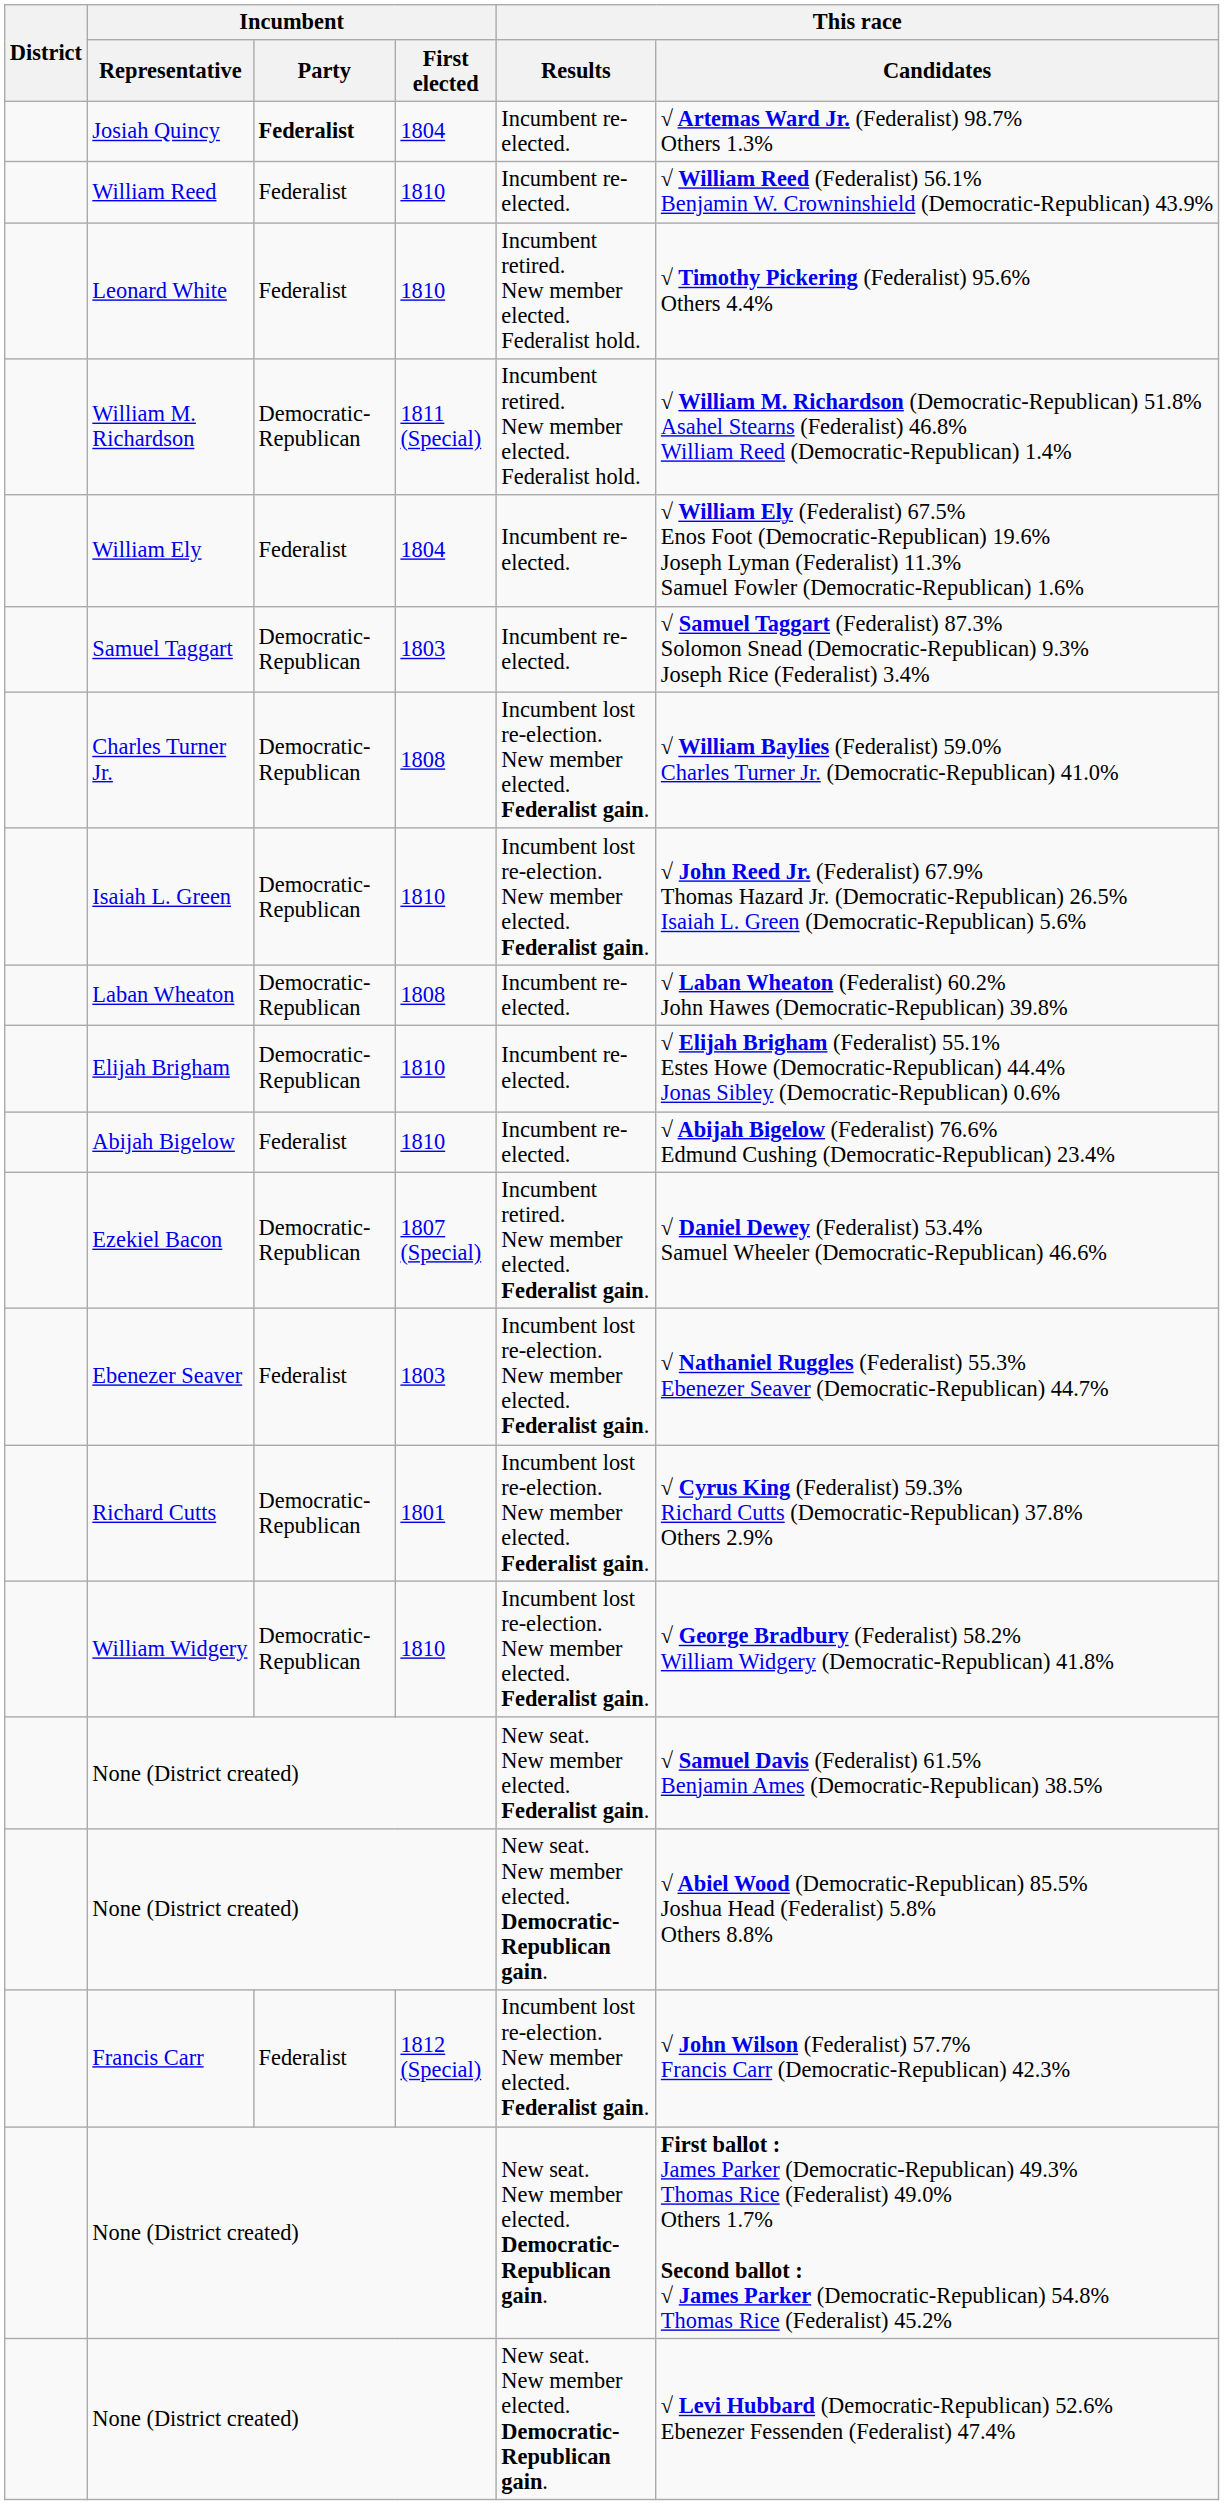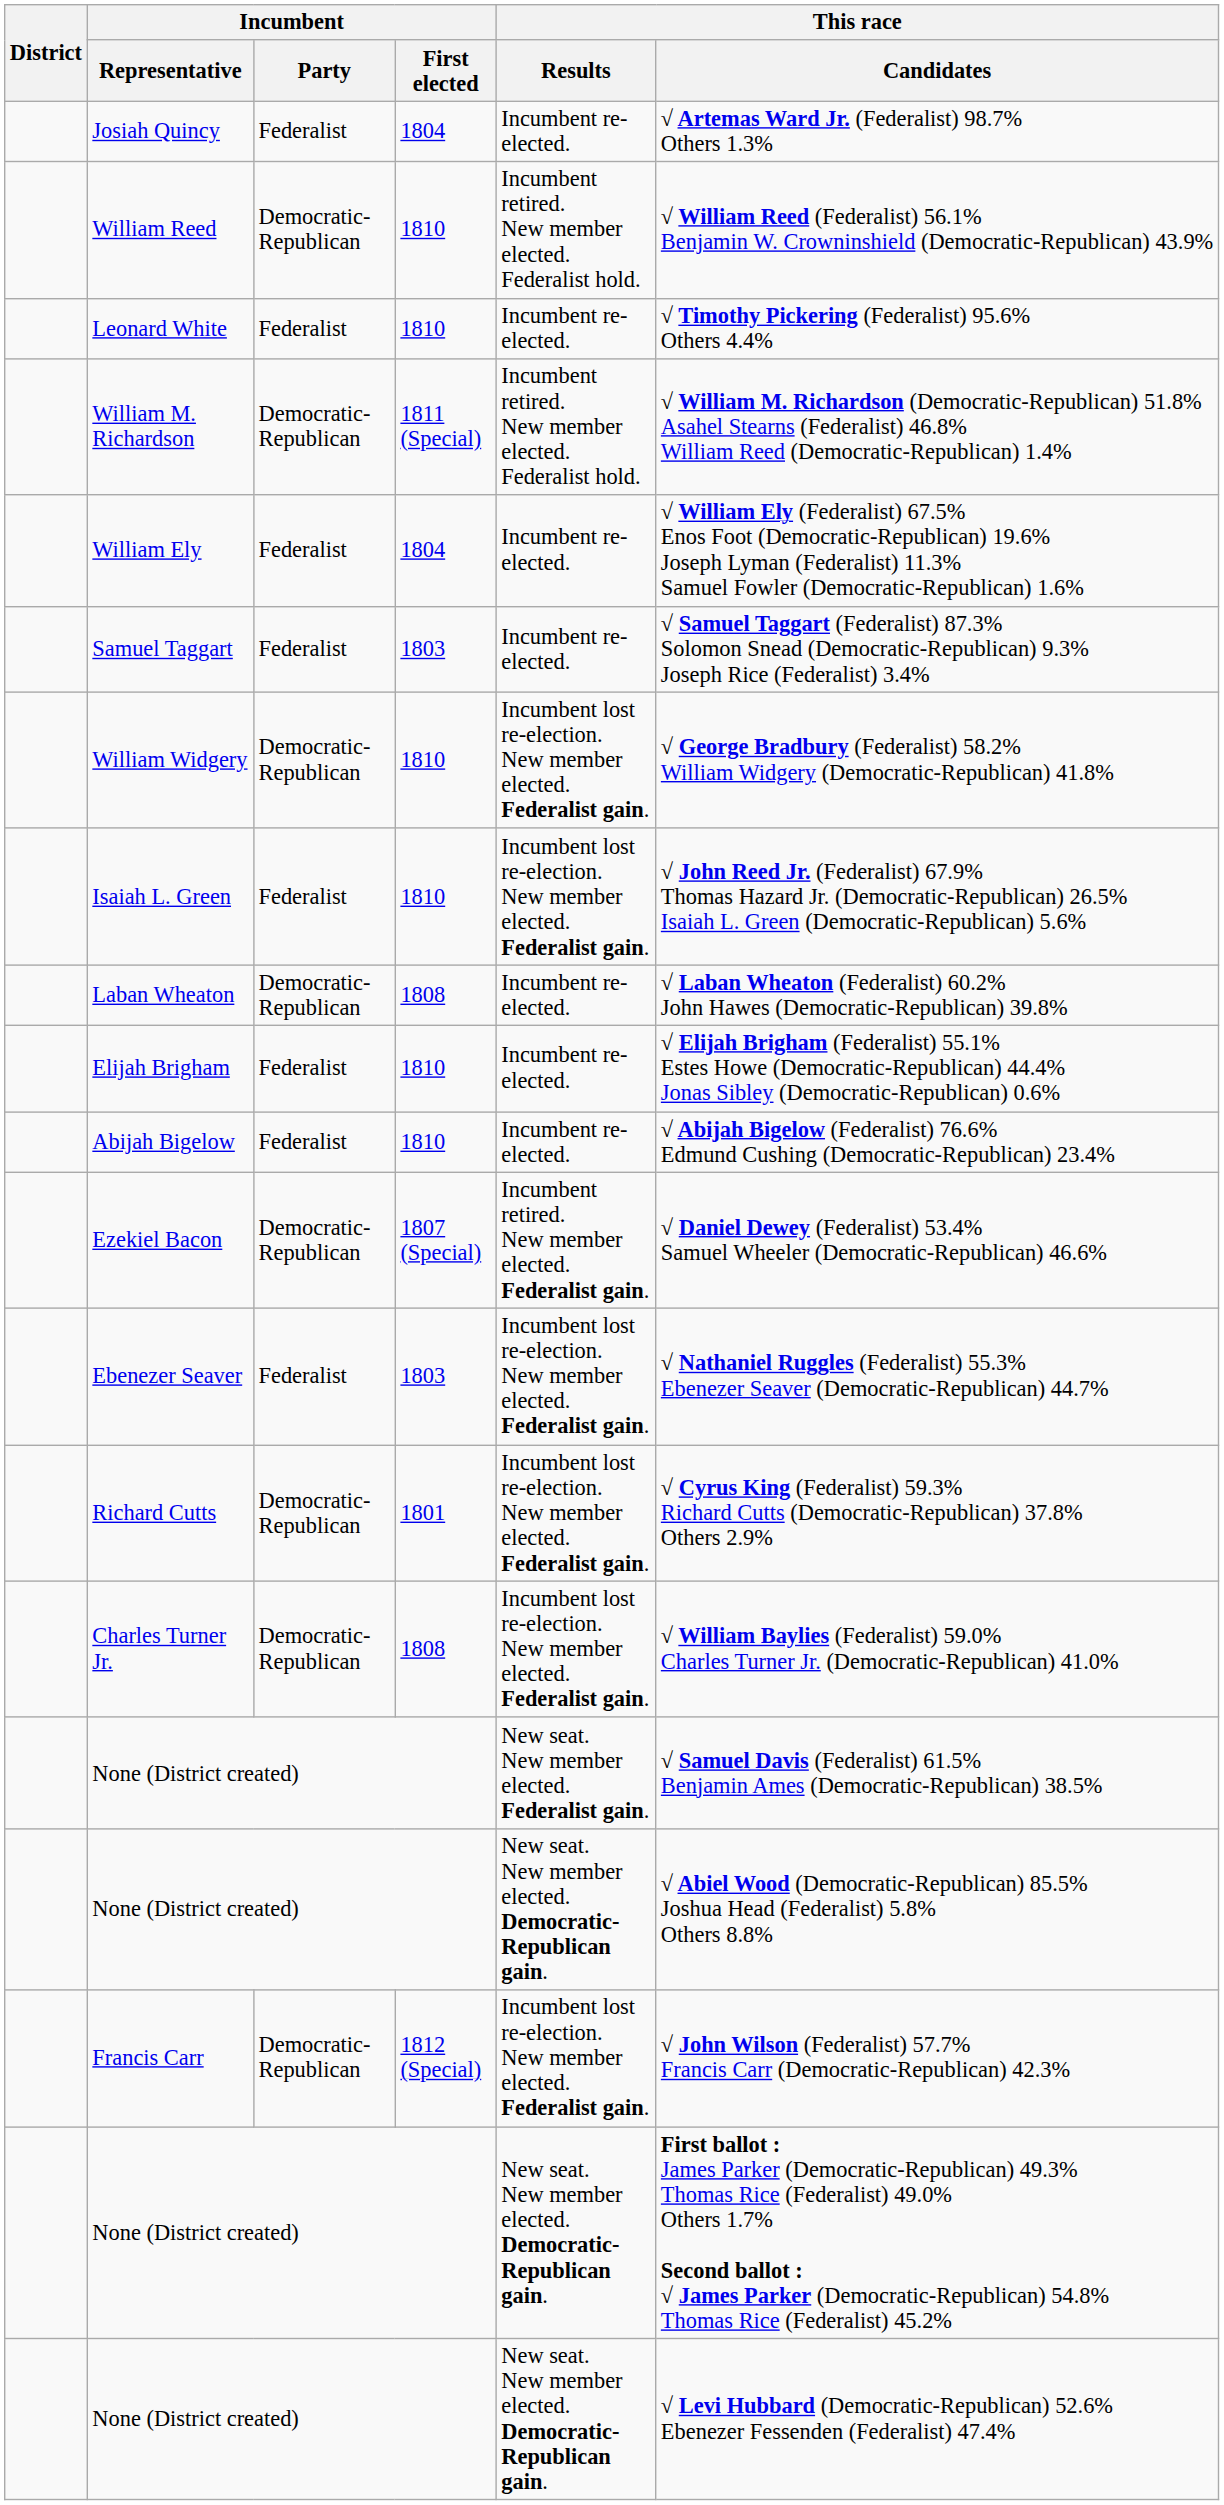 <table class=wikitable>
 <tr>
 <th rowspan=2>District</th>
 <th colspan=3>Incumbent</th>
 <th colspan=2>This race</th>
 </tr>
 <tr>
 <th>Representative</th>
 <th>Party</th>
 <th>First elected</th>
 <th>Results</th>
 <th>Candidates</th>
 </tr>
 <tr>
 <td><br></td>
 <td><a href='#'>Josiah Quincy</a></td>
-<td><strong>Federalist</strong></td>
+<td>Federalist</td>
 <td><a href='#'>1804</a></td>
 <td>Incumbent re-elected.</td>
 <td nowrap><strong>√ <a href='#'>Artemas Ward Jr.</a></strong> (Federalist) 98.7%<br>Others 1.3%</td>
 </tr>
 <tr>
 <td><br></td>
 <td><a href='#'>William Reed</a></td>
-<td>Federalist</td>
+<td>Democratic-Republican</td>
 <td><a href='#'>1810</a></td>
-<td>Incumbent re-elected.</td>
+<td>Incumbent retired.<br>New member elected.<br>Federalist hold.</td>
 <td nowrap><strong>√ <a href='#'>William Reed</a></strong> (Federalist) 56.1%<br><a href='#'>Benjamin W. Crowninshield</a> (Democratic-Republican) 43.9%</td>
 </tr>
 <tr>
 <td><br></td>
 <td><a href='#'>Leonard White</a></td>
 <td>Federalist</td>
 <td><a href='#'>1810</a></td>
-<td>Incumbent retired.<br>New member elected.<br>Federalist hold.</td>
+<td>Incumbent re-elected.</td>
 <td nowrap><strong>√ <a href='#'>Timothy Pickering</a></strong> (Federalist) 95.6%<br>Others 4.4%</td>
 </tr>
 <tr>
 <td><br></td>
 <td><a href='#'>William M. Richardson</a></td>
 <td>Democratic-Republican</td>
 <td><a href='#'>1811 (Special)</a></td>
 <td>Incumbent retired.<br>New member elected.<br>Federalist hold.</td>
 <td nowrap><strong>√ <a href='#'>William M. Richardson</a></strong> (Democratic-Republican) 51.8%<br><a href='#'>Asahel Stearns</a> (Federalist) 46.8%<br><a href='#'>William Reed</a> (Democratic-Republican) 1.4%</td>
 </tr>
 <tr>
 <td><br></td>
 <td><a href='#'>William Ely</a></td>
 <td>Federalist</td>
 <td><a href='#'>1804</a></td>
 <td>Incumbent re-elected.</td>
 <td nowrap><strong>√ <a href='#'>William Ely</a></strong> (Federalist) 67.5%<br>Enos Foot (Democratic-Republican) 19.6%<br>Joseph Lyman (Federalist) 11.3%<br>Samuel Fowler (Democratic-Republican) 1.6%</td>
 </tr>
 <tr>
 <td><br></td>
 <td><a href='#'>Samuel Taggart</a></td>
-<td>Democratic-Republican</td>
+<td>Federalist</td>
 <td><a href='#'>1803</a></td>
 <td>Incumbent re-elected.</td>
 <td nowrap><strong>√ <a href='#'>Samuel Taggart</a></strong> (Federalist) 87.3%<br>Solomon Snead (Democratic-Republican) 9.3%<br>Joseph Rice (Federalist) 3.4%</td>
 </tr>
 <tr>
 <td><br></td>
-<td><a href='#'>Charles Turner Jr.</a></td>
+<td><a href='#'>William Widgery</a></td>
 <td>Democratic-Republican</td>
-<td><a href='#'>1808</a></td>
+<td><a href='#'>1810</a></td>
 <td>Incumbent lost re-election.<br>New member elected.<br><strong>Federalist gain</strong>.</td>
-<td nowrap><strong>√ <a href='#'>William Baylies</a></strong> (Federalist) 59.0%<br><a href='#'>Charles Turner Jr.</a> (Democratic-Republican) 41.0%</td>
+<td nowrap><strong>√ <a href='#'>George Bradbury</a></strong> (Federalist) 58.2%<br><a href='#'>William Widgery</a> (Democratic-Republican) 41.8%</td>
 </tr>
 <tr>
 <td><br></td>
 <td><a href='#'>Isaiah L. Green</a></td>
-<td>Democratic-Republican</td>
+<td>Federalist</td>
 <td><a href='#'>1810</a></td>
 <td>Incumbent lost re-election.<br>New member elected.<br><strong>Federalist gain</strong>.</td>
 <td nowrap><strong>√ <a href='#'>John Reed Jr.</a></strong> (Federalist) 67.9%<br>Thomas Hazard Jr. (Democratic-Republican) 26.5%<br><a href='#'>Isaiah L. Green</a> (Democratic-Republican) 5.6%</td>
 </tr>
 <tr>
 <td><br></td>
 <td><a href='#'>Laban Wheaton</a></td>
 <td>Democratic-Republican</td>
 <td><a href='#'>1808</a></td>
 <td>Incumbent re-elected.</td>
 <td nowrap><strong>√ <a href='#'>Laban Wheaton</a></strong> (Federalist) 60.2%<br>John Hawes (Democratic-Republican) 39.8%</td>
 </tr>
 <tr>
 <td><br></td>
 <td><a href='#'>Elijah Brigham</a></td>
-<td>Democratic-Republican</td>
+<td>Federalist</td>
 <td><a href='#'>1810</a></td>
 <td>Incumbent re-elected.</td>
 <td nowrap><strong>√ <a href='#'>Elijah Brigham</a></strong> (Federalist) 55.1%<br>Estes Howe (Democratic-Republican) 44.4%<br><a href='#'>Jonas Sibley</a> (Democratic-Republican) 0.6%</td>
 </tr>
 <tr>
 <td><br></td>
 <td><a href='#'>Abijah Bigelow</a></td>
 <td>Federalist</td>
 <td><a href='#'>1810</a></td>
 <td>Incumbent re-elected.</td>
 <td nowrap><strong>√ <a href='#'>Abijah Bigelow</a></strong> (Federalist) 76.6%<br>Edmund Cushing (Democratic-Republican) 23.4%</td>
 </tr>
 <tr>
 <td><br></td>
 <td><a href='#'>Ezekiel Bacon</a></td>
 <td>Democratic-Republican</td>
 <td><a href='#'>1807 (Special)</a></td>
 <td>Incumbent retired.<br>New member elected.<br><strong>Federalist gain</strong>.</td>
 <td nowrap><strong>√ <a href='#'>Daniel Dewey</a></strong> (Federalist) 53.4%<br>Samuel Wheeler (Democratic-Republican) 46.6%</td>
 </tr>
 <tr>
 <td><br></td>
 <td><a href='#'>Ebenezer Seaver</a></td>
 <td>Federalist</td>
 <td><a href='#'>1803</a></td>
 <td>Incumbent lost re-election.<br>New member elected.<br><strong>Federalist gain</strong>.</td>
 <td nowrap><strong>√ <a href='#'>Nathaniel Ruggles</a></strong> (Federalist) 55.3%<br><a href='#'>Ebenezer Seaver</a> (Democratic-Republican) 44.7%</td>
 </tr>
 <tr>
 <td><br></td>
 <td><a href='#'>Richard Cutts</a></td>
 <td>Democratic-Republican</td>
 <td><a href='#'>1801</a></td>
 <td>Incumbent lost re-election.<br>New member elected.<br><strong>Federalist gain</strong>.</td>
 <td nowrap><strong>√ <a href='#'>Cyrus King</a></strong> (Federalist) 59.3%<br><a href='#'>Richard Cutts</a> (Democratic-Republican) 37.8%<br>Others 2.9%</td>
 </tr>
 <tr>
 <td><br></td>
-<td><a href='#'>William Widgery</a></td>
+<td><a href='#'>Charles Turner Jr.</a></td>
 <td>Democratic-Republican</td>
-<td><a href='#'>1810</a></td>
+<td><a href='#'>1808</a></td>
 <td>Incumbent lost re-election.<br>New member elected.<br><strong>Federalist gain</strong>.</td>
-<td nowrap><strong>√ <a href='#'>George Bradbury</a></strong> (Federalist) 58.2%<br><a href='#'>William Widgery</a> (Democratic-Republican) 41.8%</td>
+<td nowrap><strong>√ <a href='#'>William Baylies</a></strong> (Federalist) 59.0%<br><a href='#'>Charles Turner Jr.</a> (Democratic-Republican) 41.0%</td>
 </tr>
 <tr>
 <td><br></td>
 <td colspan=3>None (District created)</td>
 <td>New seat.<br>New member elected.<br><strong>Federalist gain</strong>.</td>
 <td nowrap><strong>√ <a href='#'>Samuel Davis</a></strong> (Federalist) 61.5%<br><a href='#'>Benjamin Ames</a> (Democratic-Republican) 38.5%</td>
 </tr>
 <tr>
 <td><br></td>
 <td colspan=3>None (District created)</td>
 <td>New seat.<br>New member elected.<br><strong>Democratic-Republican gain</strong>.</td>
 <td nowrap><strong>√ <a href='#'>Abiel Wood</a></strong> (Democratic-Republican) 85.5%<br>Joshua Head (Federalist) 5.8%<br>Others 8.8%</td>
 </tr>
 <tr>
 <td><br></td>
 <td><a href='#'>Francis Carr</a><br></td>
-<td>Federalist</td>
+<td>Democratic-Republican</td>
 <td><a href='#'>1812 (Special)</a></td>
 <td>Incumbent lost re-election.<br>New member elected.<br><strong>Federalist gain</strong>.</td>
 <td nowrap><strong>√ <a href='#'>John Wilson</a></strong> (Federalist) 57.7%<br><a href='#'>Francis Carr</a> (Democratic-Republican) 42.3%</td>
 </tr>
 <tr>
 <td><br></td>
 <td colspan=3>None (District created)</td>
 <td>New seat.<br>New member elected.<br><strong>Democratic-Republican gain</strong>.</td>
 <td nowrap><strong>First ballot :</strong><br><a href='#'>James Parker</a> (Democratic-Republican) 49.3%<br><a href='#'>Thomas Rice</a> (Federalist) 49.0%<br>Others 1.7%<br><br><strong>Second ballot :</strong><br><strong>√ <a href='#'>James Parker</a></strong> (Democratic-Republican) 54.8%<br><a href='#'>Thomas Rice</a> (Federalist) 45.2%</td>
 </tr>
 <tr>
 <td><br></td>
 <td colspan=3>None (District created)</td>
 <td>New seat.<br>New member elected.<br><strong>Democratic-Republican gain</strong>.</td>
 <td nowrap><strong>√ <a href='#'>Levi Hubbard</a></strong> (Democratic-Republican) 52.6%<br>Ebenezer Fessenden (Federalist) 47.4%</td>
 </tr>
 </table>
